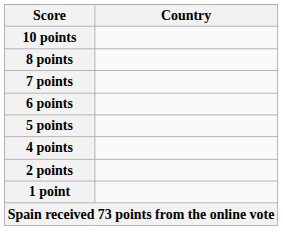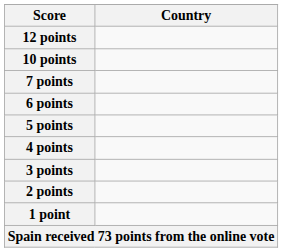 <table class="wikitable">
 <tr>
 </tr>
 <tr>
 <th scope="col" width="33%">Score</th>
 <th scope="col">Country</th>
 </tr>
 <tr>
-<th scope="row">10 points</th>
+<th scope="row">12 points</th>
 <td></td>
 </tr>
 <tr>
-<th scope="row">8 points</th>
+<th scope="row">10 points</th>
 <td></td>
 </tr>
 <tr>
 <th scope="row">7 points</th>
 <td></td>
 </tr>
 <tr>
 <th scope="row">6 points</th>
 <td></td>
 </tr>
 <tr>
 <th scope="row">5 points</th>
 <td></td>
 </tr>
 <tr>
 <th scope="row">4 points</th>
 <td></td>
 </tr>
 <tr>
+<th scope="row">3 points</th>
+<td></td>
+</tr>
+<tr>
 <th scope="row">2 points</th>
 <td></td>
 </tr>
 <tr>
 <th scope="row">1 point</th>
 <td></td>
 </tr>
 <tr>
 <th colspan="2">Spain received 73 points from the online vote</th>
 </tr>
 </table>
